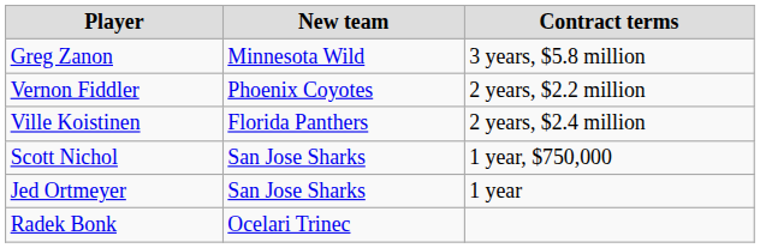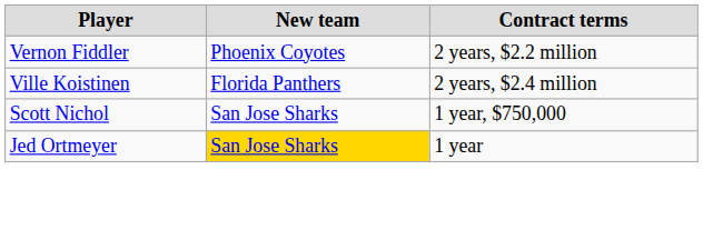 <table class="wikitable" width=90%>
 <tr align="center"  bgcolor="#dddddd">
 <td><strong>Player</strong></td>
 <td><strong>New team</strong></td>
 <td><strong>Contract terms</strong></td>
-</tr>
-<tr>
-<td><a href='#'>Greg Zanon</a></td>
-<td><a href='#'>Minnesota Wild</a></td>
-<td>3 years, $5.8 million</td>
 </tr>
 <tr>
 <td><a href='#'>Vernon Fiddler</a></td>
 <td><a href='#'>Phoenix Coyotes</a></td>
 <td>2 years, $2.2 million</td>
 </tr>
 <tr>
 <td><a href='#'>Ville Koistinen</a></td>
 <td><a href='#'>Florida Panthers</a></td>
 <td>2 years, $2.4 million</td>
 </tr>
 <tr>
 <td><a href='#'>Scott Nichol</a></td>
 <td><a href='#'>San Jose Sharks</a></td>
 <td>1 year, $750,000</td>
 </tr>
 <tr>
 <td><a href='#'>Jed Ortmeyer</a></td>
-<td><a href='#'>San Jose Sharks</a></td>
+<td style="background: gold;"><a href='#'>San Jose Sharks</a></td>
 <td>1 year</td>
 </tr>
-<tr>
-<td><a href='#'>Radek Bonk</a></td>
-<td><a href='#'>Ocelari Trinec</a></td>
-<td></td>
-</tr>
 </table>
